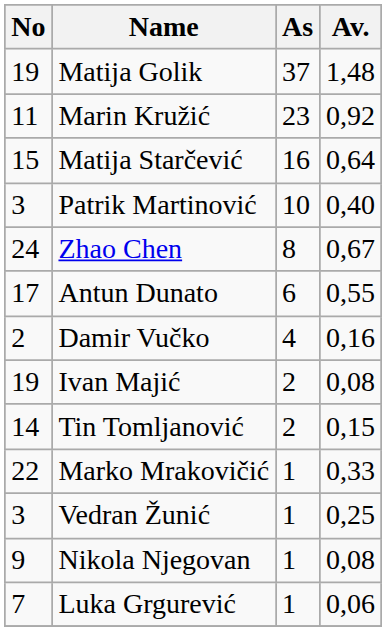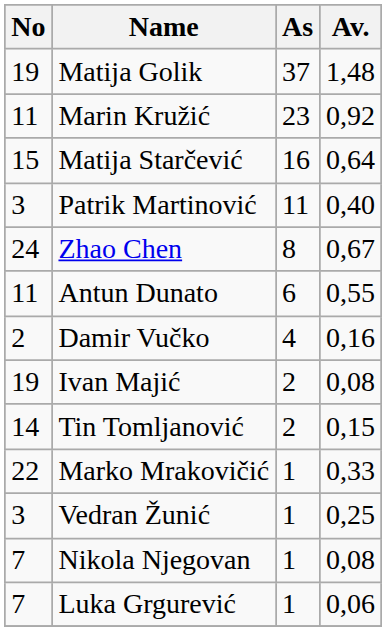 <table class="wikitable">
 <tr>
 <th>No</th>
 <th>Name</th>
 <th>As</th>
 <th>Av.</th>
 </tr>
 <tr>
 <td>19</td>
 <td>Matija Golik</td>
 <td>37</td>
 <td>1,48</td>
 </tr>
 <tr>
 <td>11</td>
 <td>Marin Kružić</td>
 <td>23</td>
 <td>0,92</td>
 </tr>
 <tr>
 <td>15</td>
 <td>Matija Starčević</td>
 <td>16</td>
 <td>0,64</td>
 </tr>
 <tr>
 <td>3</td>
 <td>Patrik Martinović</td>
-<td>10</td>
+<td>11</td>
 <td>0,40</td>
 </tr>
 <tr>
 <td>24</td>
 <td><a href='#'>Zhao Chen</a></td>
 <td>8</td>
 <td>0,67</td>
 </tr>
 <tr>
-<td>17</td>
+<td>11</td>
 <td>Antun Dunato</td>
 <td>6</td>
 <td>0,55</td>
 </tr>
 <tr>
 <td>2</td>
 <td>Damir Vučko</td>
 <td>4</td>
 <td>0,16</td>
 </tr>
 <tr>
 <td>19</td>
 <td>Ivan Majić</td>
 <td>2</td>
 <td>0,08</td>
 </tr>
 <tr>
 <td>14</td>
 <td>Tin Tomljanović</td>
 <td>2</td>
 <td>0,15</td>
 </tr>
 <tr>
 <td>22</td>
 <td>Marko Mrakovičić</td>
 <td>1</td>
 <td>0,33</td>
 </tr>
 <tr>
 <td>3</td>
 <td>Vedran Žunić</td>
 <td>1</td>
 <td>0,25</td>
 </tr>
 <tr>
-<td>9</td>
+<td>7</td>
 <td>Nikola Njegovan</td>
 <td>1</td>
 <td>0,08</td>
 </tr>
 <tr>
 <td>7</td>
 <td>Luka Grgurević</td>
 <td>1</td>
 <td>0,06</td>
 </tr>
 <tr>
 </tr>
 </table>
